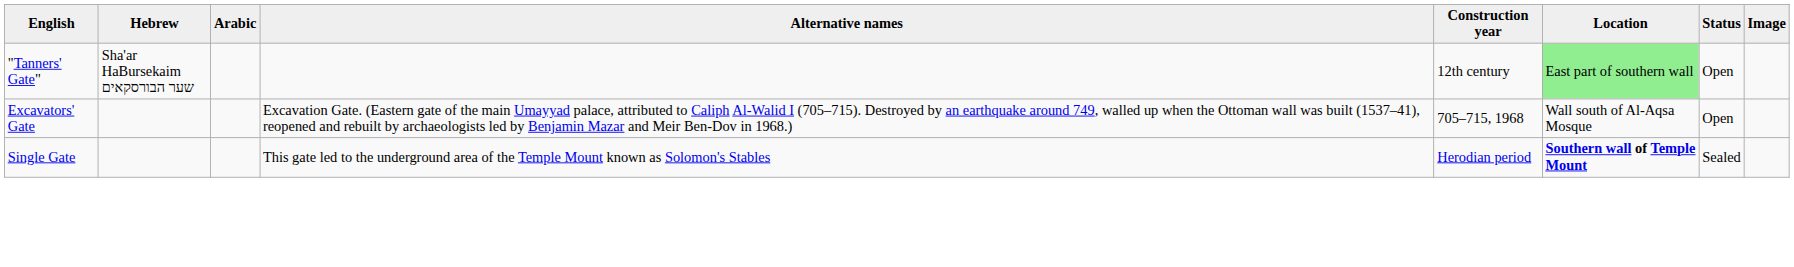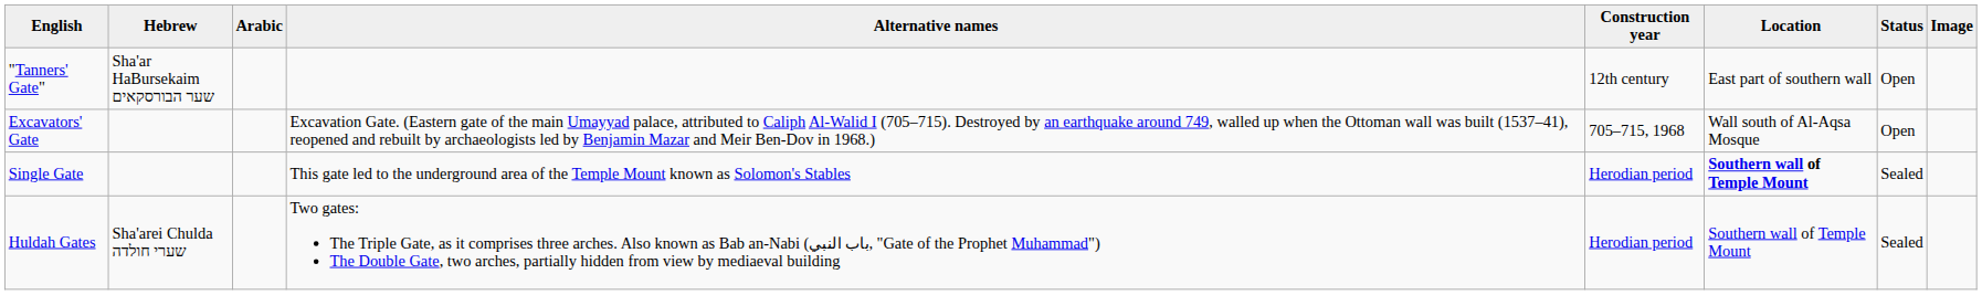 <table class="wikitable" style="margin:auto;">
 <tr>
 <th style="background:#efefef;">English</th>
 <th style="background:#efefef;">Hebrew</th>
 <th style="background:#efefef;">Arabic</th>
 <th style="background:#efefef;">Alternative names</th>
 <th style="background:#efefef;">Construction year</th>
 <th style="background:#efefef;">Location</th>
 <th style="background:#efefef;">Status</th>
 <th style="background:#efefef;">Image</th>
 </tr>
 <tr>
 <td>"<a href='#'>Tanners' Gate</a>" </td>
 <td>Sha'ar HaBursekaim<br>שער הבורסקאים</td>
 <td></td>
 <td></td>
 <td>12th century </td>
-<td style="background: lightgreen;">East part of southern wall</td>
+<td>East part of southern wall</td>
 <td>Open</td>
 <td></td>
 </tr>
 <tr>
 <td><a href='#'>Excavators' Gate</a> </td>
 <td></td>
 <td></td>
 <td>Excavation Gate. (Eastern gate of the main <a href='#'>Umayyad</a> palace, attributed to <a href='#'>Caliph</a> <a href='#'>Al-Walid I</a> (705–715). Destroyed by <a href='#'>an earthquake around 749</a>, walled up when the Ottoman wall was built (1537–41), reopened and rebuilt by archaeologists led by <a href='#'>Benjamin Mazar</a> and Meir Ben-Dov in 1968.)</td>
 <td>705–715, 1968 </td>
 <td>Wall south of Al-Aqsa Mosque</td>
 <td>Open</td>
 <td></td>
 </tr>
 <tr>
 <td><a href='#'>Single Gate</a> </td>
 <td></td>
 <td></td>
 <td>This gate led to the underground area of the <a href='#'>Temple Mount</a> known as <a href='#'>Solomon's Stables</a></td>
 <td><a href='#'>Herodian period</a></td>
 <td><strong><a href='#'>Southern wall</a> of <a href='#'>Temple Mount</a></strong></td>
 <td>Sealed</td>
 <td></td>
 </tr>
+<tr>
+<td><a href='#'>Huldah Gates</a></td>
+<td>Sha'arei Chulda<br>שערי חולדה</td>
+<td></td>
+<td>Two gates:<br><ul><li>The Triple Gate, as it comprises three arches. Also known as Bab an-Nabi (باب النبي, "Gate of the Prophet <a href='#'>Muhammad</a>")</li><li><a href='#'>The Double Gate</a>, two arches, partially hidden from view by mediaeval building</li></ul></td>
+<td><a href='#'>Herodian period</a></td>
+<td><a href='#'>Southern wall</a> of <a href='#'>Temple Mount</a></td>
+<td>Sealed</td>
+<td></td>
+</tr>
 </table>
